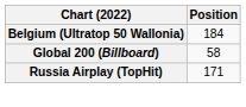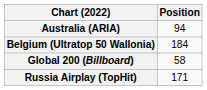 <table class="wikitable sortable plainrowheaders" style="text-align:center">
 <tr>
 <th>Chart (2022)</th>
 <th>Position</th>
+</tr>
+<tr>
+<th scope="row">Australia (ARIA)</th>
+<td>94</td>
 </tr>
 <tr>
 <th scope="row">Belgium (Ultratop 50 Wallonia)</th>
 <td>184</td>
 </tr>
 <tr>
 <th scope="row">Global 200 (<em>Billboard</em>)</th>
 <td>58</td>
 </tr>
 <tr>
 <th scope="row">Russia Airplay (TopHit)</th>
 <td>171</td>
 </tr>
 </table>
